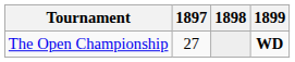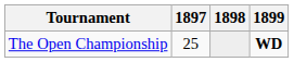 <table class="wikitable" style="font-size:95%;text-align:center;">
 <tr>
 <th>Tournament</th>
 <th>1897</th>
 <th>1898</th>
 <th>1899</th>
 </tr>
 <tr>
 <td align=left><a href='#'>The Open Championship</a></td>
-<td>27</td>
+<td>25</td>
 <td style="background:#eeeeee;"></td>
 <td><strong>WD</strong></td>
 </tr>
 </table>
